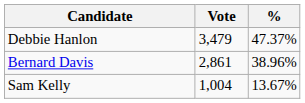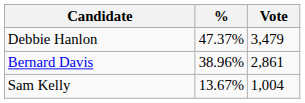 <table class="wikitable">
 <tr>
 <th bgcolor="#DDDDFF" width="200px">Candidate</th>
+<th bgcolor="#DDDDFF" width="30px">%</th>
 <th bgcolor="#DDDDFF" width="50px">Vote</th>
-<th bgcolor="#DDDDFF" width="30px">%</th>
 </tr>
 <tr>
 <td>Debbie Hanlon</td>
+<td>47.37%</td>
 <td>3,479</td>
-<td>47.37%</td>
 </tr>
 <tr>
 <td><a href='#'>Bernard Davis</a></td>
+<td>38.96%</td>
 <td>2,861</td>
-<td>38.96%</td>
 </tr>
 <tr>
 <td>Sam Kelly</td>
+<td>13.67%</td>
 <td>1,004</td>
-<td>13.67%</td>
 </tr>
 </table>
